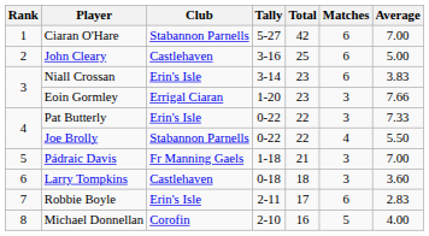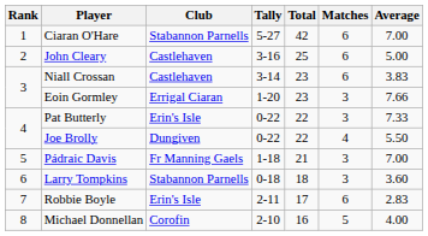 <table class="wikitable">
 <tr>
 <th>Rank</th>
 <th>Player</th>
 <th>Club</th>
 <th>Tally</th>
 <th>Total</th>
 <th>Matches</th>
 <th>Average</th>
 </tr>
 <tr>
 <td rowspan="1" style="text-align:center;">1</td>
 <td>Ciaran O'Hare</td>
 <td><a href='#'>Stabannon Parnells</a></td>
 <td align=center>5-27</td>
 <td align=center>42</td>
 <td align=center>6</td>
 <td align=center>7.00</td>
 </tr>
 <tr>
 <td rowspan="1" style="text-align:center;">2</td>
 <td><a href='#'>John Cleary</a></td>
 <td><a href='#'>Castlehaven</a></td>
 <td align=center>3-16</td>
 <td align=center>25</td>
 <td align=center>6</td>
 <td align=center>5.00</td>
 </tr>
 <tr>
 <td rowspan="2" style="text-align:center;">3</td>
 <td>Niall Crossan</td>
-<td><a href='#'>Erin's Isle</a></td>
+<td><a href='#'>Castlehaven</a></td>
 <td align=center>3-14</td>
 <td align=center>23</td>
 <td align=center>6</td>
 <td align=center>3.83</td>
 </tr>
 <tr>
 <td>Eoin Gormley</td>
 <td><a href='#'>Errigal Ciaran</a></td>
 <td align=center>1-20</td>
 <td align=center>23</td>
 <td align=center>3</td>
 <td align=center>7.66</td>
 </tr>
 <tr>
 <td rowspan="2" style="text-align:center;">4</td>
 <td>Pat Butterly</td>
 <td><a href='#'>Erin's Isle</a></td>
 <td align=center>0-22</td>
 <td align=center>22</td>
 <td align=center>3</td>
 <td align=center>7.33</td>
 </tr>
 <tr>
 <td><a href='#'>Joe Brolly</a></td>
-<td><a href='#'>Stabannon Parnells</a></td>
+<td><a href='#'>Dungiven</a></td>
 <td align=center>0-22</td>
 <td align=center>22</td>
 <td align=center>4</td>
 <td align=center>5.50</td>
 </tr>
 <tr>
 <td rowspan="1" style="text-align:center;">5</td>
 <td><a href='#'>Pádraic Davis</a></td>
 <td><a href='#'>Fr Manning Gaels</a></td>
 <td align=center>1-18</td>
 <td align=center>21</td>
 <td align=center>3</td>
 <td align=center>7.00</td>
 </tr>
 <tr>
 <td rowspan="1" style="text-align:center;">6</td>
 <td><a href='#'>Larry Tompkins</a></td>
-<td><a href='#'>Castlehaven</a></td>
+<td><a href='#'>Stabannon Parnells</a></td>
 <td align=center>0-18</td>
 <td align=center>18</td>
 <td align=center>3</td>
 <td align=center>3.60</td>
 </tr>
 <tr>
 <td rowspan="1" style="text-align:center;">7</td>
 <td>Robbie Boyle</td>
 <td><a href='#'>Erin's Isle</a></td>
 <td align=center>2-11</td>
 <td align=center>17</td>
 <td align=center>6</td>
 <td align=center>2.83</td>
 </tr>
 <tr>
 <td rowspan="1" style="text-align:center;">8</td>
 <td>Michael Donnellan</td>
 <td><a href='#'>Corofin</a></td>
 <td align=center>2-10</td>
 <td align=center>16</td>
 <td align=center>5</td>
 <td align=center>4.00</td>
 </tr>
 </table>
